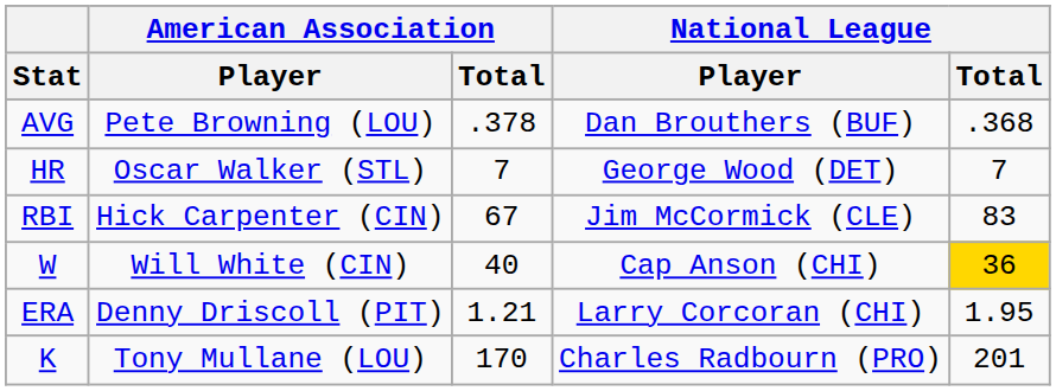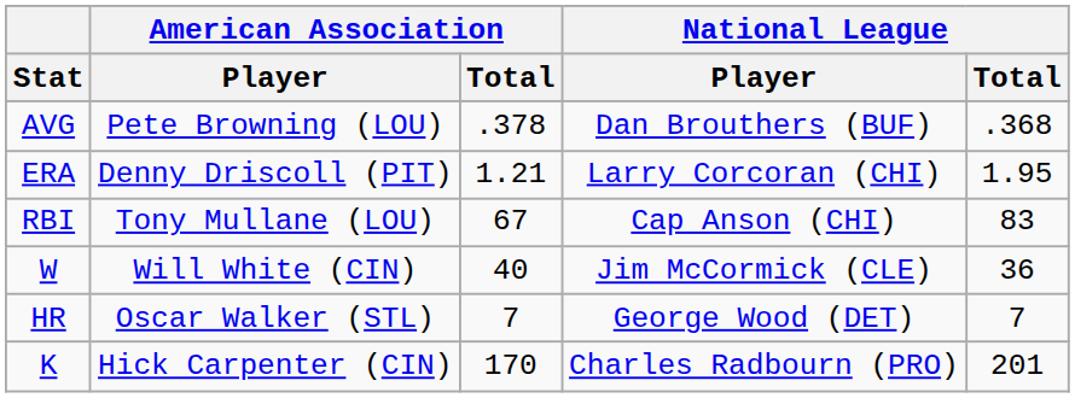 <table class="wikitable" style="text-align:center;">
 <tr>
 <th></th>
 <th colspan=2><a href='#'>American Association</a></th>
 <th colspan=2><a href='#'>National League</a></th>
 </tr>
 <tr>
 <th>Stat</th>
 <th>Player</th>
 <th>Total</th>
 <th>Player</th>
 <th>Total</th>
 </tr>
 <tr>
 <td><a href='#'>AVG</a></td>
 <td><a href='#'>Pete Browning</a> (<a href='#'>LOU</a>)</td>
 <td>.378</td>
 <td><a href='#'>Dan Brouthers</a> (<a href='#'>BUF</a>)</td>
 <td>.368</td>
 </tr>
 <tr>
+<td><a href='#'>ERA</a></td>
+<td><a href='#'>Denny Driscoll</a> (<a href='#'>PIT</a>)</td>
+<td>1.21</td>
+<td><a href='#'>Larry Corcoran</a> (<a href='#'>CHI</a>)</td>
+<td>1.95</td>
+</tr>
+<tr>
+<td><a href='#'>RBI</a></td>
+<td><a href='#'>Tony Mullane</a> (<a href='#'>LOU</a>)</td>
+<td>67</td>
+<td><a href='#'>Cap Anson</a> (<a href='#'>CHI</a>)</td>
+<td>83</td>
+</tr>
+<tr>
+<td><a href='#'>W</a></td>
+<td><a href='#'>Will White</a> (<a href='#'>CIN</a>)</td>
+<td>40</td>
+<td><a href='#'>Jim McCormick</a> (<a href='#'>CLE</a>)</td>
+<td>36</td>
+</tr>
+<tr>
 <td><a href='#'>HR</a></td>
 <td><a href='#'>Oscar Walker</a> (<a href='#'>STL</a>)</td>
 <td>7</td>
 <td><a href='#'>George Wood</a> (<a href='#'>DET</a>)</td>
 <td>7</td>
 </tr>
 <tr>
-<td><a href='#'>RBI</a></td>
+<td><a href='#'>K</a></td>
 <td><a href='#'>Hick Carpenter</a> (<a href='#'>CIN</a>)</td>
-<td>67</td>
-<td><a href='#'>Jim McCormick</a> (<a href='#'>CLE</a>)</td>
-<td>83</td>
-</tr>
-<tr>
-<td><a href='#'>W</a></td>
-<td><a href='#'>Will White</a> (<a href='#'>CIN</a>)</td>
-<td>40</td>
-<td><a href='#'>Cap Anson</a> (<a href='#'>CHI</a>)</td>
-<td style="background: gold;">36</td>
-</tr>
-<tr>
-<td><a href='#'>ERA</a></td>
-<td><a href='#'>Denny Driscoll</a> (<a href='#'>PIT</a>)</td>
-<td>1.21</td>
-<td><a href='#'>Larry Corcoran</a> (<a href='#'>CHI</a>)</td>
-<td>1.95</td>
-</tr>
-<tr>
-<td><a href='#'>K</a></td>
-<td><a href='#'>Tony Mullane</a> (<a href='#'>LOU</a>)</td>
 <td>170</td>
 <td><a href='#'>Charles Radbourn</a> (<a href='#'>PRO</a>)</td>
 <td>201</td>
 </tr>
 </table>
